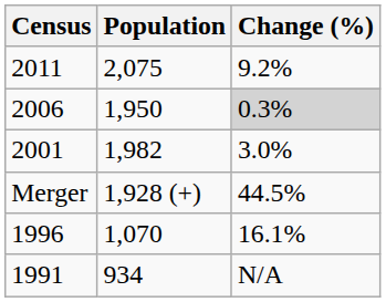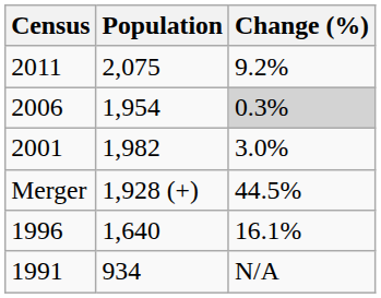 <table class="wikitable">
 <tr>
 <th>Census</th>
 <th>Population</th>
 <th>Change (%)</th>
 </tr>
 <tr>
 <td>2011</td>
 <td>2,075</td>
 <td> 9.2%</td>
 </tr>
 <tr>
 <td>2006</td>
-<td>1,950</td>
+<td>1,954</td>
 <td style="background: lightgrey;"> 0.3%</td>
 </tr>
 <tr>
 <td>2001</td>
 <td>1,982</td>
 <td> 3.0%</td>
 </tr>
 <tr>
 <td>Merger</td>
 <td>1,928 (+)</td>
 <td> 44.5%</td>
 </tr>
 <tr>
 <td>1996</td>
-<td>1,070</td>
+<td>1,640</td>
 <td> 16.1%</td>
 </tr>
 <tr>
 <td>1991</td>
 <td>934</td>
 <td>N/A</td>
 </tr>
 </table>
